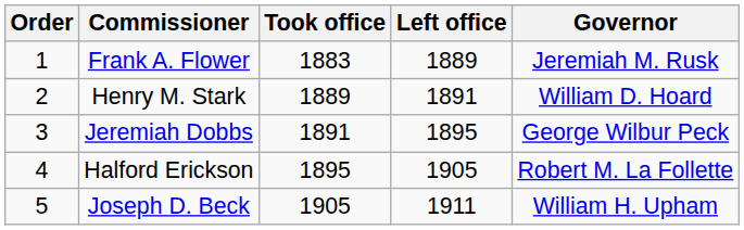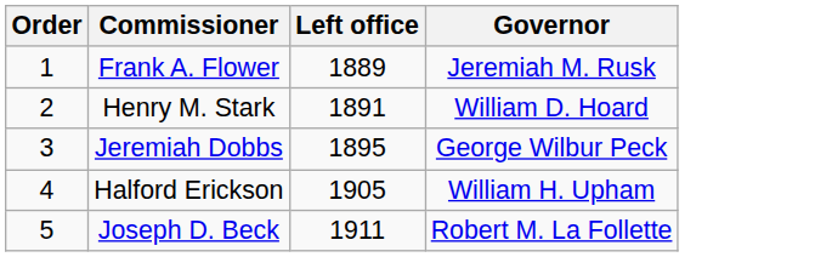 <table class="wikitable" style="text-align:center;">
 <tr>
 <th>Order</th>
 <th>Commissioner</th>
-<th>Took office</th>
 <th>Left office</th>
 <th>Governor</th>
 </tr>
 <tr>
 <td>1</td>
 <td><a href='#'>Frank A. Flower</a></td>
-<td>1883</td>
 <td>1889</td>
 <td><a href='#'>Jeremiah M. Rusk</a></td>
 </tr>
 <tr>
 <td>2</td>
 <td>Henry M. Stark</td>
-<td>1889</td>
 <td>1891</td>
 <td><a href='#'>William D. Hoard</a></td>
 </tr>
 <tr>
 <td>3</td>
 <td><a href='#'>Jeremiah Dobbs</a></td>
-<td>1891</td>
 <td>1895</td>
 <td><a href='#'>George Wilbur Peck</a></td>
 </tr>
 <tr>
 <td>4</td>
 <td>Halford Erickson</td>
-<td>1895</td>
 <td>1905</td>
-<td><a href='#'>Robert M. La Follette</a></td>
+<td><a href='#'>William H. Upham</a></td>
 </tr>
 <tr>
 <td>5</td>
 <td><a href='#'>Joseph D. Beck</a></td>
-<td>1905</td>
 <td>1911</td>
-<td><a href='#'>William H. Upham</a></td>
+<td><a href='#'>Robert M. La Follette</a></td>
 </tr>
 </table>
